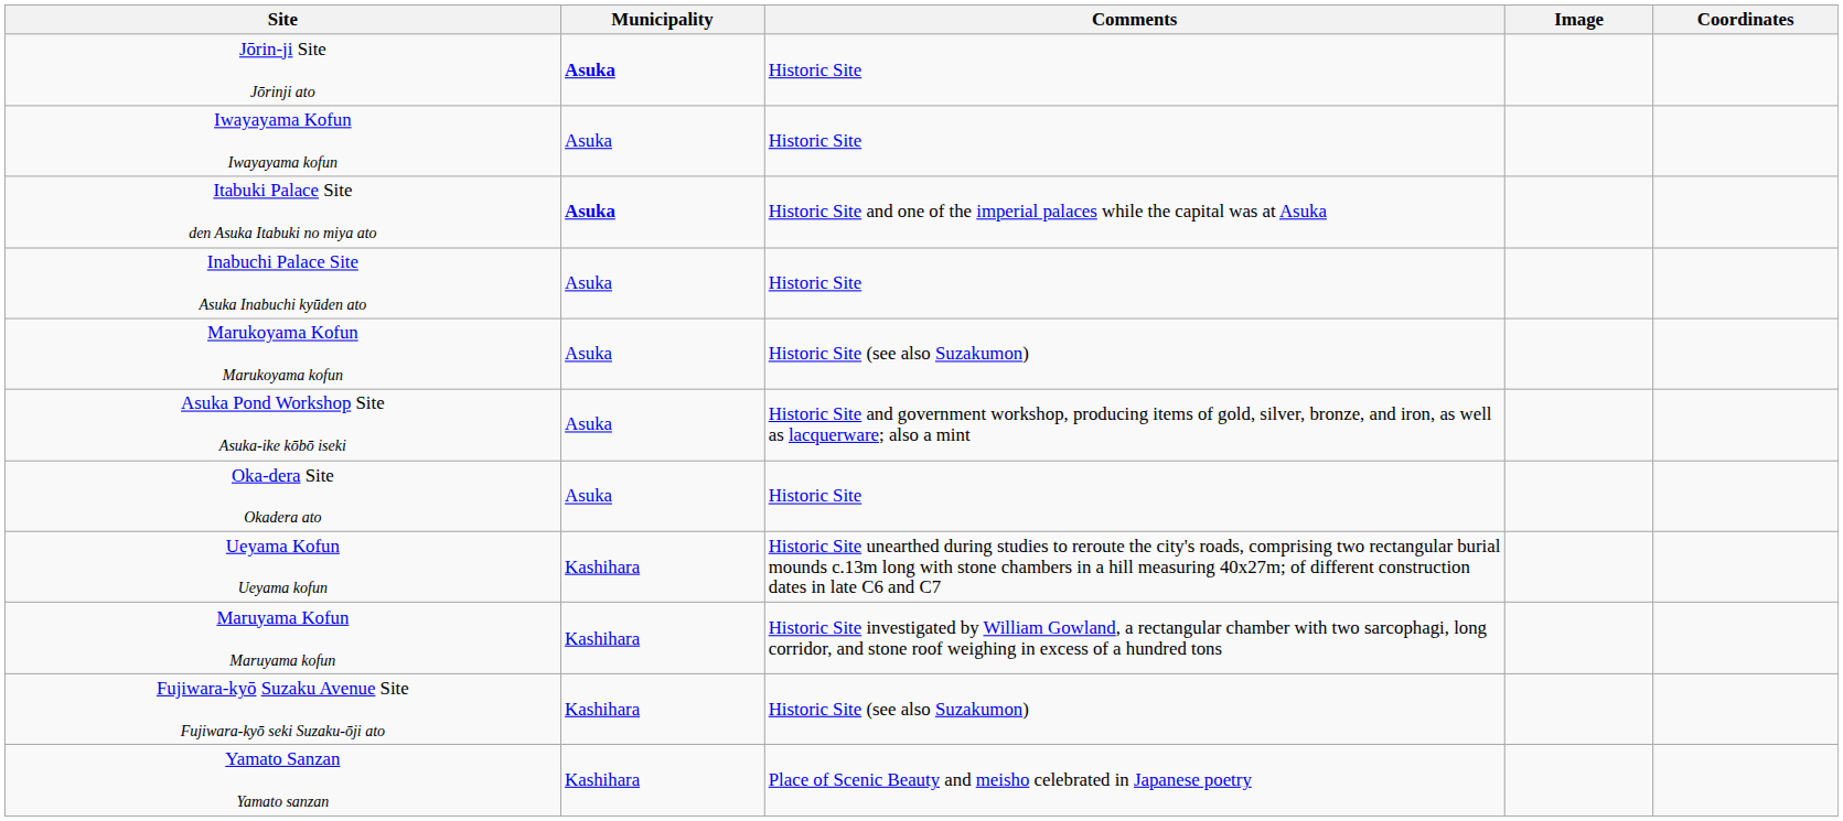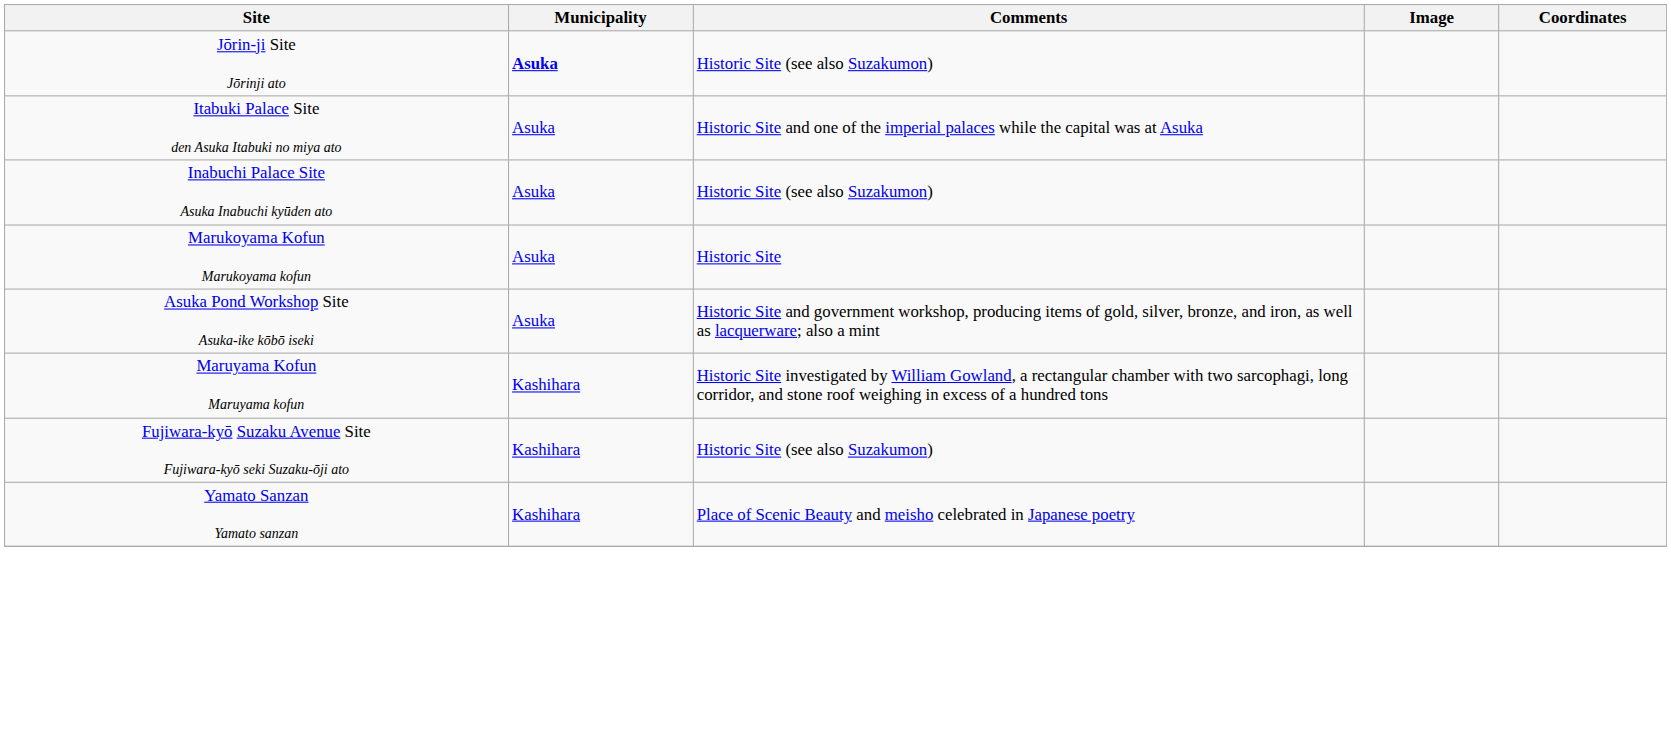 <table class="wikitable sortable"  width="100%">
 <tr>
 <th width="30%" align="left">Site</th>
 <th width="11%" align="left">Municipality</th>
 <th width="40%" align="left" class="unsortable">Comments</th>
 <th width="8%" align="left" class="unsortable">Image</th>
 <th width="10%" align="left" class="unsortable">Coordinates</th>
 </tr>
 <tr>
 <td align="center"><a href='#'>Jōrin-ji</a> Site<br><br><small><em>Jōrinji ato</em></small></td>
 <td><strong><a href='#'>Asuka</a></strong></td>
-<td><a href='#'>Historic Site</a></td>
-<td></td>
-<td></td>
-</tr>
-<tr>
-<td align="center"><a href='#'>Iwayayama Kofun</a><br><br><small><em>Iwayayama kofun</em></small></td>
-<td><a href='#'>Asuka</a></td>
-<td><a href='#'>Historic Site</a></td>
+<td><a href='#'>Historic Site</a> (see also <a href='#'>Suzakumon</a>)</td>
 <td></td>
 <td></td>
 </tr>
 <tr>
 <td align="center"><a href='#'>Itabuki Palace</a> Site<br><br><small><em>den Asuka Itabuki no miya ato</em></small></td>
-<td><strong><a href='#'>Asuka</a></strong></td>
+<td><a href='#'>Asuka</a></td>
 <td><a href='#'>Historic Site</a> and one of the <a href='#'>imperial palaces</a> while the capital was at <a href='#'>Asuka</a></td>
 <td></td>
 <td></td>
 </tr>
 <tr>
 <td align="center"><a href='#'>Inabuchi Palace Site</a><br><br><small><em>Asuka Inabuchi kyūden ato</em></small></td>
 <td><a href='#'>Asuka</a></td>
-<td><a href='#'>Historic Site</a></td>
+<td><a href='#'>Historic Site</a> (see also <a href='#'>Suzakumon</a>)</td>
 <td></td>
 <td></td>
 </tr>
 <tr>
 <td align="center"><a href='#'>Marukoyama Kofun</a><br><br><small><em>Marukoyama kofun</em></small></td>
 <td><a href='#'>Asuka</a></td>
-<td><a href='#'>Historic Site</a> (see also <a href='#'>Suzakumon</a>)</td>
+<td><a href='#'>Historic Site</a></td>
 <td></td>
 <td></td>
 </tr>
 <tr>
 <td align="center"><a href='#'>Asuka Pond Workshop</a> Site<br><br><small><em>Asuka-ike kōbō iseki</em></small></td>
 <td><a href='#'>Asuka</a></td>
 <td><a href='#'>Historic Site</a> and government workshop, producing items of gold, silver, bronze, and iron, as well as <a href='#'>lacquerware</a>; also a mint</td>
-<td></td>
-<td></td>
-</tr>
-<tr>
-<td align="center"><a href='#'>Oka-dera</a> Site<br><br><small><em>Okadera ato</em></small></td>
-<td><a href='#'>Asuka</a></td>
-<td><a href='#'>Historic Site</a></td>
-<td></td>
-<td></td>
-</tr>
-<tr>
-<td align="center"><a href='#'>Ueyama Kofun</a><br><br><small><em>Ueyama kofun</em></small></td>
-<td><a href='#'>Kashihara</a></td>
-<td><a href='#'>Historic Site</a> unearthed during studies to reroute the city's roads, comprising two rectangular burial mounds c.13m long with stone chambers in a hill measuring 40x27m; of different construction dates in late C6 and C7</td>
 <td></td>
 <td></td>
 </tr>
 <tr>
 <td align="center"><a href='#'>Maruyama Kofun</a><br><br><small><em>Maruyama kofun</em></small></td>
 <td><a href='#'>Kashihara</a></td>
 <td><a href='#'>Historic Site</a> investigated by <a href='#'>William Gowland</a>, a rectangular chamber with two sarcophagi, long corridor, and stone roof weighing in excess of a hundred tons</td>
 <td></td>
 <td></td>
 </tr>
 <tr>
 <td align="center"><a href='#'>Fujiwara-kyō</a> <a href='#'>Suzaku Avenue</a> Site<br><br><small><em>Fujiwara-kyō seki Suzaku-ōji ato</em></small></td>
 <td><a href='#'>Kashihara</a></td>
 <td><a href='#'>Historic Site</a> (see also <a href='#'>Suzakumon</a>)</td>
 <td></td>
 <td></td>
 </tr>
 <tr>
 <td align="center"><a href='#'>Yamato Sanzan</a><br><br><small><em>Yamato sanzan</em></small></td>
 <td><a href='#'>Kashihara</a></td>
 <td><a href='#'>Place of Scenic Beauty</a> and <a href='#'>meisho</a> celebrated in <a href='#'>Japanese poetry</a></td>
 <td></td>
 <td></td>
 </tr>
 <tr>
 </tr>
 </table>
